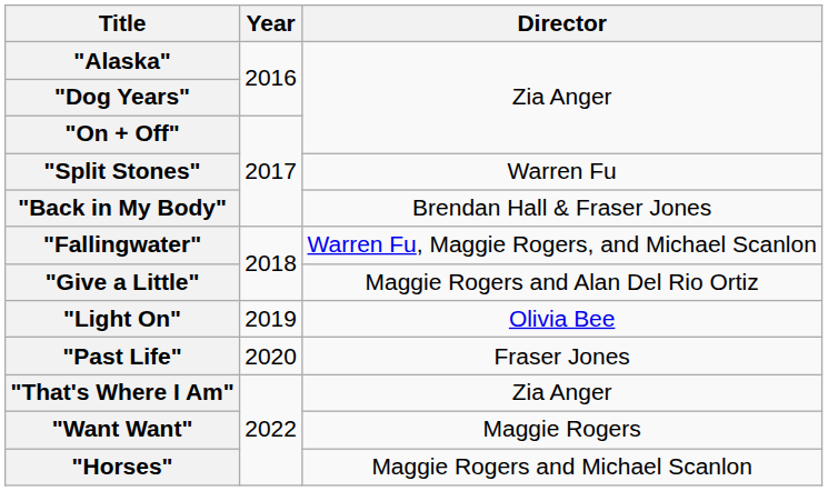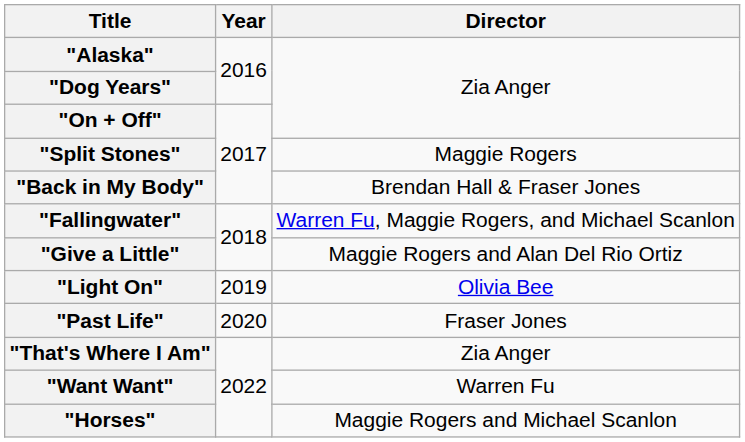 <table class="wikitable plainrowheaders" style="text-align:center;">
 <tr>
 <th scope="col">Title</th>
 <th scope="col">Year</th>
 <th scope="col">Director</th>
 </tr>
 <tr>
 <th scope="row">"Alaska"</th>
 <td rowspan="2">2016</td>
 <td rowspan="3">Zia Anger</td>
 </tr>
 <tr>
 <th scope="row">"Dog Years"</th>
 </tr>
 <tr>
 <th scope="row">"On + Off"</th>
 <td rowspan="3">2017</td>
 </tr>
 <tr>
 <th scope="row">"Split Stones"</th>
-<td>Warren Fu</td>
+<td>Maggie Rogers</td>
 </tr>
 <tr>
 <th scope="row">"Back in My Body" </th>
 <td>Brendan Hall & Fraser Jones</td>
 </tr>
 <tr>
 <th scope="row">"Fallingwater"</th>
 <td rowspan="2">2018</td>
 <td><a href='#'>Warren Fu</a>, Maggie Rogers, and Michael Scanlon</td>
 </tr>
 <tr>
 <th scope="row">"Give a Little"</th>
 <td>Maggie Rogers and Alan Del Rio Ortiz</td>
 </tr>
 <tr>
 <th scope="row">"Light On"</th>
 <td>2019</td>
 <td><a href='#'>Olivia Bee</a></td>
 </tr>
 <tr>
 <th scope="row">"Past Life" </th>
 <td>2020</td>
 <td>Fraser Jones</td>
 </tr>
 <tr>
 <th scope="row">"That's Where I Am"</th>
 <td rowspan="3">2022</td>
 <td>Zia Anger</td>
 </tr>
 <tr>
 <th scope="row">"Want Want"</th>
-<td>Maggie Rogers</td>
+<td>Warren Fu</td>
 </tr>
 <tr>
 <th scope="row">"Horses"</th>
 <td>Maggie Rogers and Michael Scanlon</td>
 </tr>
 </table>
